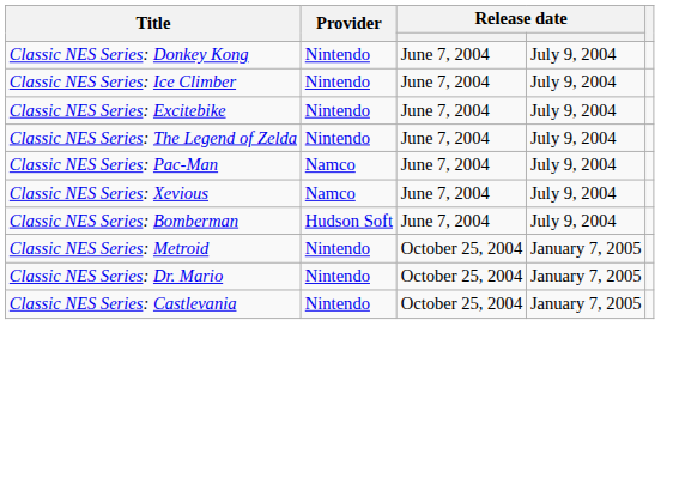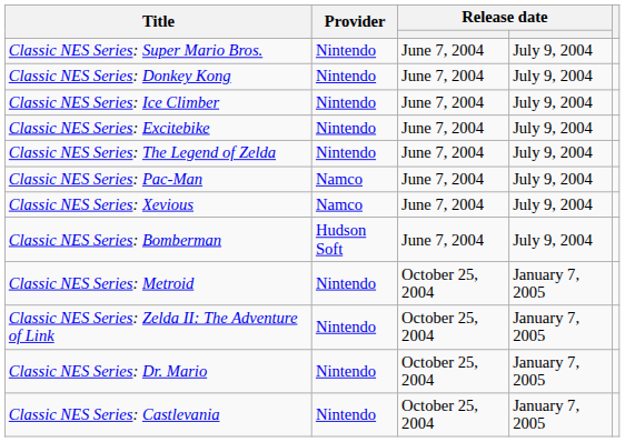 <table class="wikitable plainrowheaders sortable">
 <tr>
 <th rowspan="2">Title</th>
 <th rowspan="2">Provider</th>
 <th colspan="2">Release date</th>
 <th rowspan="2" class="unsortable"></th>
 </tr>
 <tr>
 <th data-sort-type="date"></th>
 <th data-sort-type="date"></th>
+</tr>
+<tr>
+<td><em><a href='#'>Classic NES Series</a>: <a href='#'>Super Mario Bros.</a></em></td>
+<td><a href='#'>Nintendo</a></td>
+<td>June 7, 2004</td>
+<td>July 9, 2004</td>
+<td></td>
 </tr>
 <tr>
 <td><em><a href='#'>Classic NES Series</a>: <a href='#'>Donkey Kong</a></em></td>
 <td><a href='#'>Nintendo</a></td>
 <td>June 7, 2004</td>
 <td>July 9, 2004</td>
 <td></td>
 </tr>
 <tr>
 <td><em><a href='#'>Classic NES Series</a>: <a href='#'>Ice Climber</a></em></td>
 <td><a href='#'>Nintendo</a></td>
 <td>June 7, 2004</td>
 <td>July 9, 2004</td>
 <td></td>
 </tr>
 <tr>
 <td><em><a href='#'>Classic NES Series</a>: <a href='#'>Excitebike</a></em></td>
 <td><a href='#'>Nintendo</a></td>
 <td>June 7, 2004</td>
 <td>July 9, 2004</td>
 <td></td>
 </tr>
 <tr>
 <td><em><a href='#'>Classic NES Series</a>: <a href='#'>The Legend of Zelda</a></em></td>
 <td><a href='#'>Nintendo</a></td>
 <td>June 7, 2004</td>
 <td>July 9, 2004</td>
 <td></td>
 </tr>
 <tr>
 <td><em><a href='#'>Classic NES Series</a>: <a href='#'>Pac-Man</a></em></td>
 <td><a href='#'>Namco</a></td>
 <td>June 7, 2004</td>
 <td>July 9, 2004</td>
 <td></td>
 </tr>
 <tr>
 <td><em><a href='#'>Classic NES Series</a>: <a href='#'>Xevious</a></em></td>
 <td><a href='#'>Namco</a></td>
 <td>June 7, 2004</td>
 <td>July 9, 2004</td>
 <td></td>
 </tr>
 <tr>
 <td><em><a href='#'>Classic NES Series</a>: <a href='#'>Bomberman</a></em></td>
 <td><a href='#'>Hudson Soft</a></td>
 <td>June 7, 2004</td>
 <td>July 9, 2004</td>
 <td></td>
 </tr>
 <tr>
 <td><em><a href='#'>Classic NES Series</a>: <a href='#'>Metroid</a></em></td>
 <td><a href='#'>Nintendo</a></td>
 <td>October 25, 2004</td>
 <td>January 7, 2005</td>
 <td></td>
 </tr>
 <tr>
+<td><em><a href='#'>Classic NES Series</a>: <a href='#'>Zelda II: The Adventure of Link</a></em></td>
+<td><a href='#'>Nintendo</a></td>
+<td>October 25, 2004</td>
+<td>January 7, 2005</td>
+<td></td>
+</tr>
+<tr>
 <td><em><a href='#'>Classic NES Series</a>: <a href='#'>Dr. Mario</a></em></td>
 <td><a href='#'>Nintendo</a></td>
 <td>October 25, 2004</td>
 <td>January 7, 2005</td>
 <td></td>
 </tr>
 <tr>
 <td><em><a href='#'>Classic NES Series</a>: <a href='#'>Castlevania</a></em></td>
 <td><a href='#'>Nintendo</a></td>
 <td>October 25, 2004</td>
 <td>January 7, 2005</td>
 <td></td>
 </tr>
 </table>
